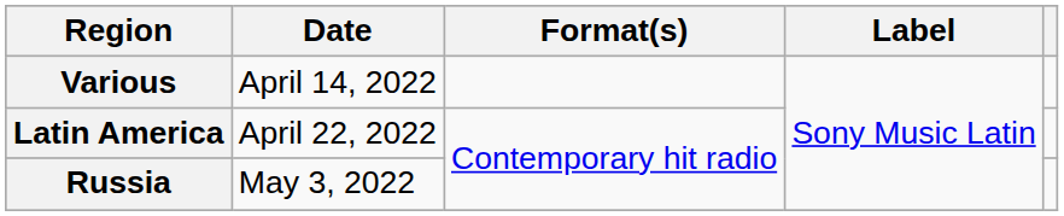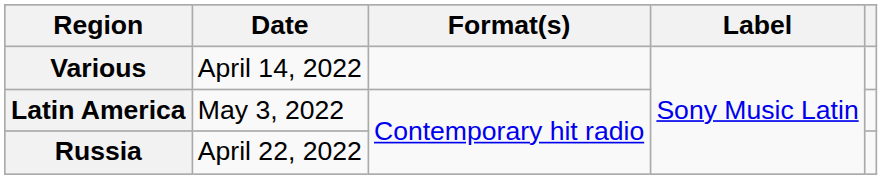 <table class="wikitable plainrowheaders" border="1">
 <tr>
 <th scope="col">Region</th>
 <th scope="col">Date</th>
 <th scope="col">Format(s)</th>
 <th scope="col">Label</th>
 <th scope="col"></th>
 </tr>
 <tr>
 <th scope="row">Various</th>
 <td>April 14, 2022</td>
 <td></td>
 <td rowspan="3"><a href='#'>Sony Music Latin</a></td>
 <td style="text-align:center;"></td>
 </tr>
 <tr>
 <th scope="row">Latin America</th>
-<td>April 22, 2022</td>
+<td>May 3, 2022</td>
 <td rowspan="2"><a href='#'>Contemporary hit radio</a></td>
 <td style="text-align:center;"></td>
 </tr>
 <tr>
 <th scope="row">Russia</th>
-<td>May 3, 2022</td>
+<td>April 22, 2022</td>
 <td style="text-align:center;"></td>
 </tr>
 </table>
